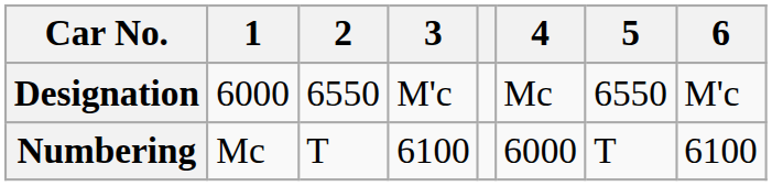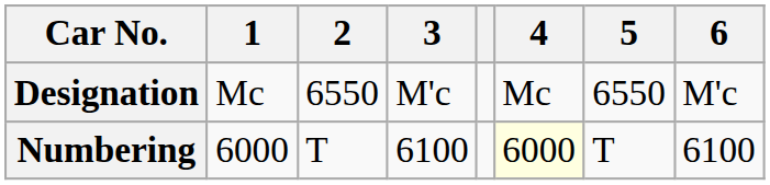 <table class="wikitable">
 <tr>
 <th>Car No.</th>
 <th>1</th>
 <th>2</th>
 <th>3</th>
 <th></th>
 <th>4</th>
 <th>5</th>
 <th>6</th>
 </tr>
 <tr>
 <th>Designation</th>
-<td>6000</td>
+<td>Mc</td>
 <td>6550</td>
 <td>M'c</td>
 <td></td>
 <td>Mc</td>
 <td>6550</td>
 <td>M'c</td>
 </tr>
 <tr>
 <th>Numbering</th>
-<td>Mc</td>
+<td>6000</td>
 <td>T</td>
 <td>6100</td>
 <td></td>
-<td>6000</td>
+<td style="background: lightyellow;">6000</td>
 <td>T</td>
 <td>6100</td>
 </tr>
 </table>
